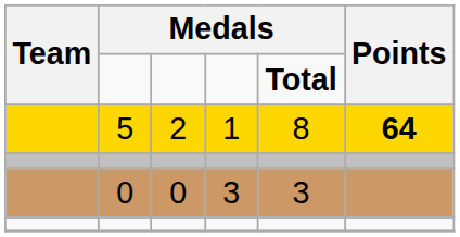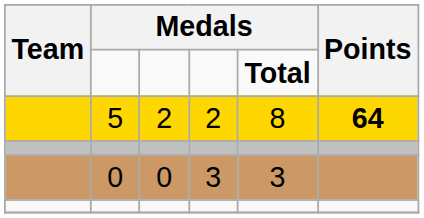 <table class="wikitable" style="text-align:center;">
 <tr>
 <th rowspan=2>Team</th>
 <th colspan=4>Medals</th>
 <th rowspan=2>Points</th>
 </tr>
 <tr>
 <td width=20px></td>
 <td width=20px></td>
 <td width=20px></td>
 <td><strong>Total</strong></td>
 </tr>
 <tr bgcolor=gold>
 <td align=left></td>
 <td>5</td>
 <td>2</td>
-<td>1</td>
+<td>2</td>
 <td>8</td>
 <td><strong>64</strong></td>
 </tr>
 <tr bgcolor=silver>
 <td align=left></td>
 <td></td>
 <td></td>
 <td></td>
 <td></td>
 <td></td>
 </tr>
 <tr bgcolor="CC9966">
 <td align=left></td>
 <td>0</td>
 <td>0</td>
 <td>3</td>
 <td>3</td>
 <td></td>
 </tr>
 <tr>
 <td align=left></td>
 <td></td>
 <td></td>
 <td></td>
 <td></td>
 <td></td>
 </tr>
 <tr>
 </tr>
 </table>
